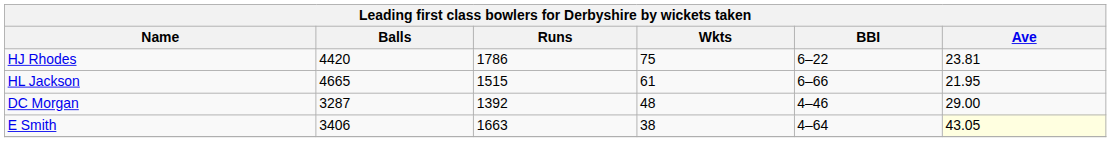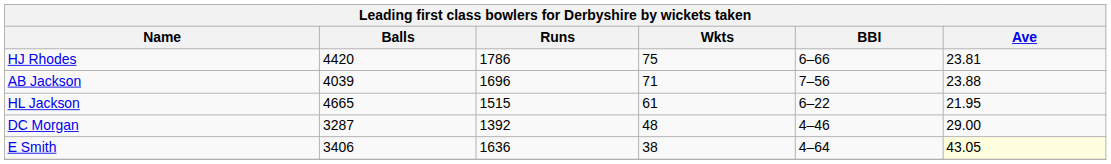 <table class="wikitable" width="80%">
 <tr bgcolor="#efefef">
 <th colspan=6>Leading first class bowlers for Derbyshire by wickets taken</th>
 </tr>
 <tr bgcolor="#efefef">
 <th>Name</th>
 <th>Balls</th>
 <th>Runs</th>
 <th>Wkts</th>
 <th>BBI</th>
 <th><a href='#'>Ave</a></th>
 </tr>
 <tr>
 <td><a href='#'>HJ Rhodes</a></td>
 <td>4420</td>
 <td>1786</td>
 <td>75</td>
-<td>6–22</td>
+<td>6–66</td>
 <td>23.81</td>
+</tr>
+<tr>
+<td><a href='#'>AB Jackson</a></td>
+<td>4039</td>
+<td>1696</td>
+<td>71</td>
+<td>7–56</td>
+<td>23.88</td>
 </tr>
 <tr>
 <td><a href='#'>HL Jackson</a></td>
 <td>4665</td>
 <td>1515</td>
 <td>61</td>
-<td>6–66</td>
+<td>6–22</td>
 <td>21.95</td>
 </tr>
 <tr>
 <td><a href='#'>DC Morgan</a></td>
 <td>3287</td>
 <td>1392</td>
 <td>48</td>
 <td>4–46</td>
 <td>29.00</td>
 </tr>
 <tr>
 <td><a href='#'>E Smith</a></td>
 <td>3406</td>
-<td>1663</td>
+<td>1636</td>
 <td>38</td>
 <td>4–64</td>
 <td style="background: lightyellow;">43.05</td>
 </tr>
 <tr>
 </tr>
 </table>
